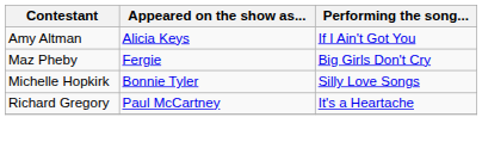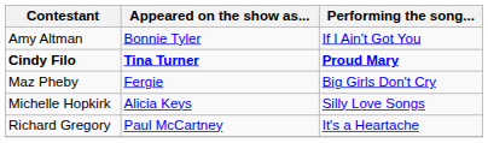 <table class="wikitable" width="550px">
 <tr>
 <th align="left">Contestant</th>
 <th align="left">Appeared on the show as...</th>
 <th align="left">Performing the song...</th>
 </tr>
 <tr>
 <td align="left">Amy Altman</td>
-<td align="left"><a href='#'>Alicia Keys</a></td>
+<td align="left"><a href='#'>Bonnie Tyler</a></td>
 <td align="left"><a href='#'>If I Ain't Got You</a></td>
+</tr>
+<tr>
+<td align="left"><strong>Cindy Filo</strong></td>
+<td align="left"><strong><a href='#'>Tina Turner</a></strong></td>
+<td align="left"><strong><a href='#'>Proud Mary</a></strong></td>
 </tr>
 <tr>
 <td align="left">Maz Pheby</td>
 <td align="left"><a href='#'>Fergie</a></td>
 <td align="left"><a href='#'>Big Girls Don't Cry</a></td>
 </tr>
 <tr>
 <td align="left">Michelle Hopkirk</td>
-<td align="left"><a href='#'>Bonnie Tyler</a></td>
+<td align="left"><a href='#'>Alicia Keys</a></td>
 <td align="left"><a href='#'>Silly Love Songs</a></td>
 </tr>
 <tr>
 <td align="left">Richard Gregory</td>
 <td align="left"><a href='#'>Paul McCartney</a></td>
 <td align="left"><a href='#'>It's a Heartache</a></td>
 </tr>
 <tr>
 </tr>
 </table>
